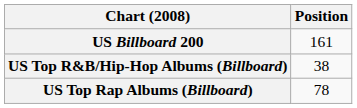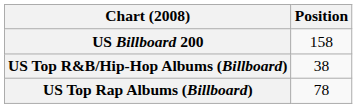 <table class="wikitable sortable plainrowheaders" style="text-align:center">
 <tr>
 <th scope="col">Chart (2008)</th>
 <th scope="col">Position</th>
 </tr>
 <tr>
 <th scope="row">US <em>Billboard</em> 200</th>
-<td>161</td>
+<td>158</td>
 </tr>
 <tr>
 <th scope="row">US Top R&B/Hip-Hop Albums (<em>Billboard</em>)</th>
 <td>38</td>
 </tr>
 <tr>
 <th scope="row">US Top Rap Albums (<em>Billboard</em>)</th>
 <td>78</td>
 </tr>
 </table>
